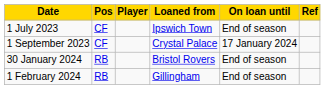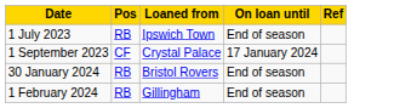 <table class="wikitable plainrowheaders sortable">
 <tr>
 <th style="background-color:#FFD700;color:#000000">Date</th>
 <th style="background-color:#FFD700;color:#000000">Pos</th>
-<th style="background-color:#FFD700;color:#000000">Player</th>
 <th style="background-color:#FFD700;color:#000000">Loaned from</th>
 <th style="background-color:#FFD700;color:#000000">On loan until</th>
 <th style="background-color:#FFD700;color:#000000">Ref</th>
 </tr>
 <tr>
 <td>1 July 2023</td>
-<td><a href='#'>CF</a></td>
-<td></td>
+<td><a href='#'>RB</a></td>
 <td><a href='#'>Ipswich Town</a></td>
 <td>End of season</td>
 <td></td>
 </tr>
 <tr>
 <td>1 September 2023</td>
 <td><a href='#'>CF</a></td>
-<td></td>
 <td><a href='#'>Crystal Palace</a></td>
 <td>17 January 2024</td>
 <td></td>
 </tr>
 <tr>
 <td>30 January 2024</td>
 <td><a href='#'>RB</a></td>
-<td></td>
 <td><a href='#'>Bristol Rovers</a></td>
 <td>End of season</td>
 <td></td>
 </tr>
 <tr>
 <td>1 February 2024</td>
 <td><a href='#'>RB</a></td>
-<td></td>
 <td><a href='#'>Gillingham</a></td>
 <td>End of season</td>
 <td></td>
 </tr>
 </table>
